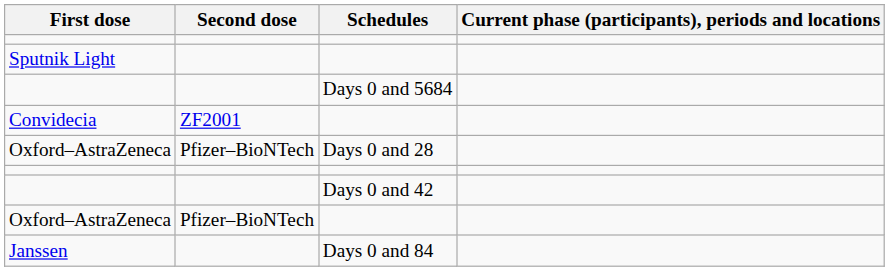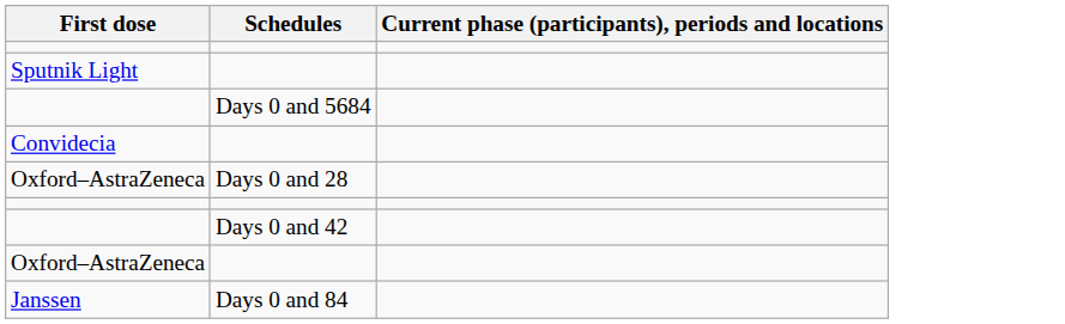 <table class="wikitable sortable mw-collapsible">
 <tr>
 <th scope="col">First dose</th>
-<th scope="col">Second dose</th>
 <th scope="col">Schedules</th>
 <th scope="col">Current phase (participants), periods and locations</th>
 </tr>
 <tr>
-<td></td>
 <td></td>
 <td></td>
 <td></td>
 </tr>
 <tr>
 <td><a href='#'>Sputnik Light</a></td>
 <td></td>
 <td></td>
-<td></td>
 </tr>
 <tr>
-<td></td>
 <td></td>
 <td>Days 0 and 5684</td>
 <td></td>
 </tr>
 <tr>
 <td><a href='#'>Convidecia</a></td>
-<td><a href='#'>ZF2001</a></td>
 <td></td>
 <td></td>
 </tr>
 <tr>
 <td>Oxford–AstraZeneca</td>
-<td>Pfizer–BioNTech</td>
 <td>Days 0 and 28</td>
 <td></td>
 </tr>
 <tr>
 <td></td>
 <td></td>
 <td></td>
-<td></td>
 </tr>
 <tr>
-<td></td>
 <td></td>
 <td>Days 0 and 42</td>
 <td></td>
 </tr>
 <tr>
 <td>Oxford–AstraZeneca</td>
-<td>Pfizer–BioNTech</td>
 <td></td>
 <td></td>
 </tr>
 <tr>
 <td><a href='#'>Janssen</a></td>
-<td></td>
 <td>Days 0 and 84</td>
 <td></td>
 </tr>
 </table>
